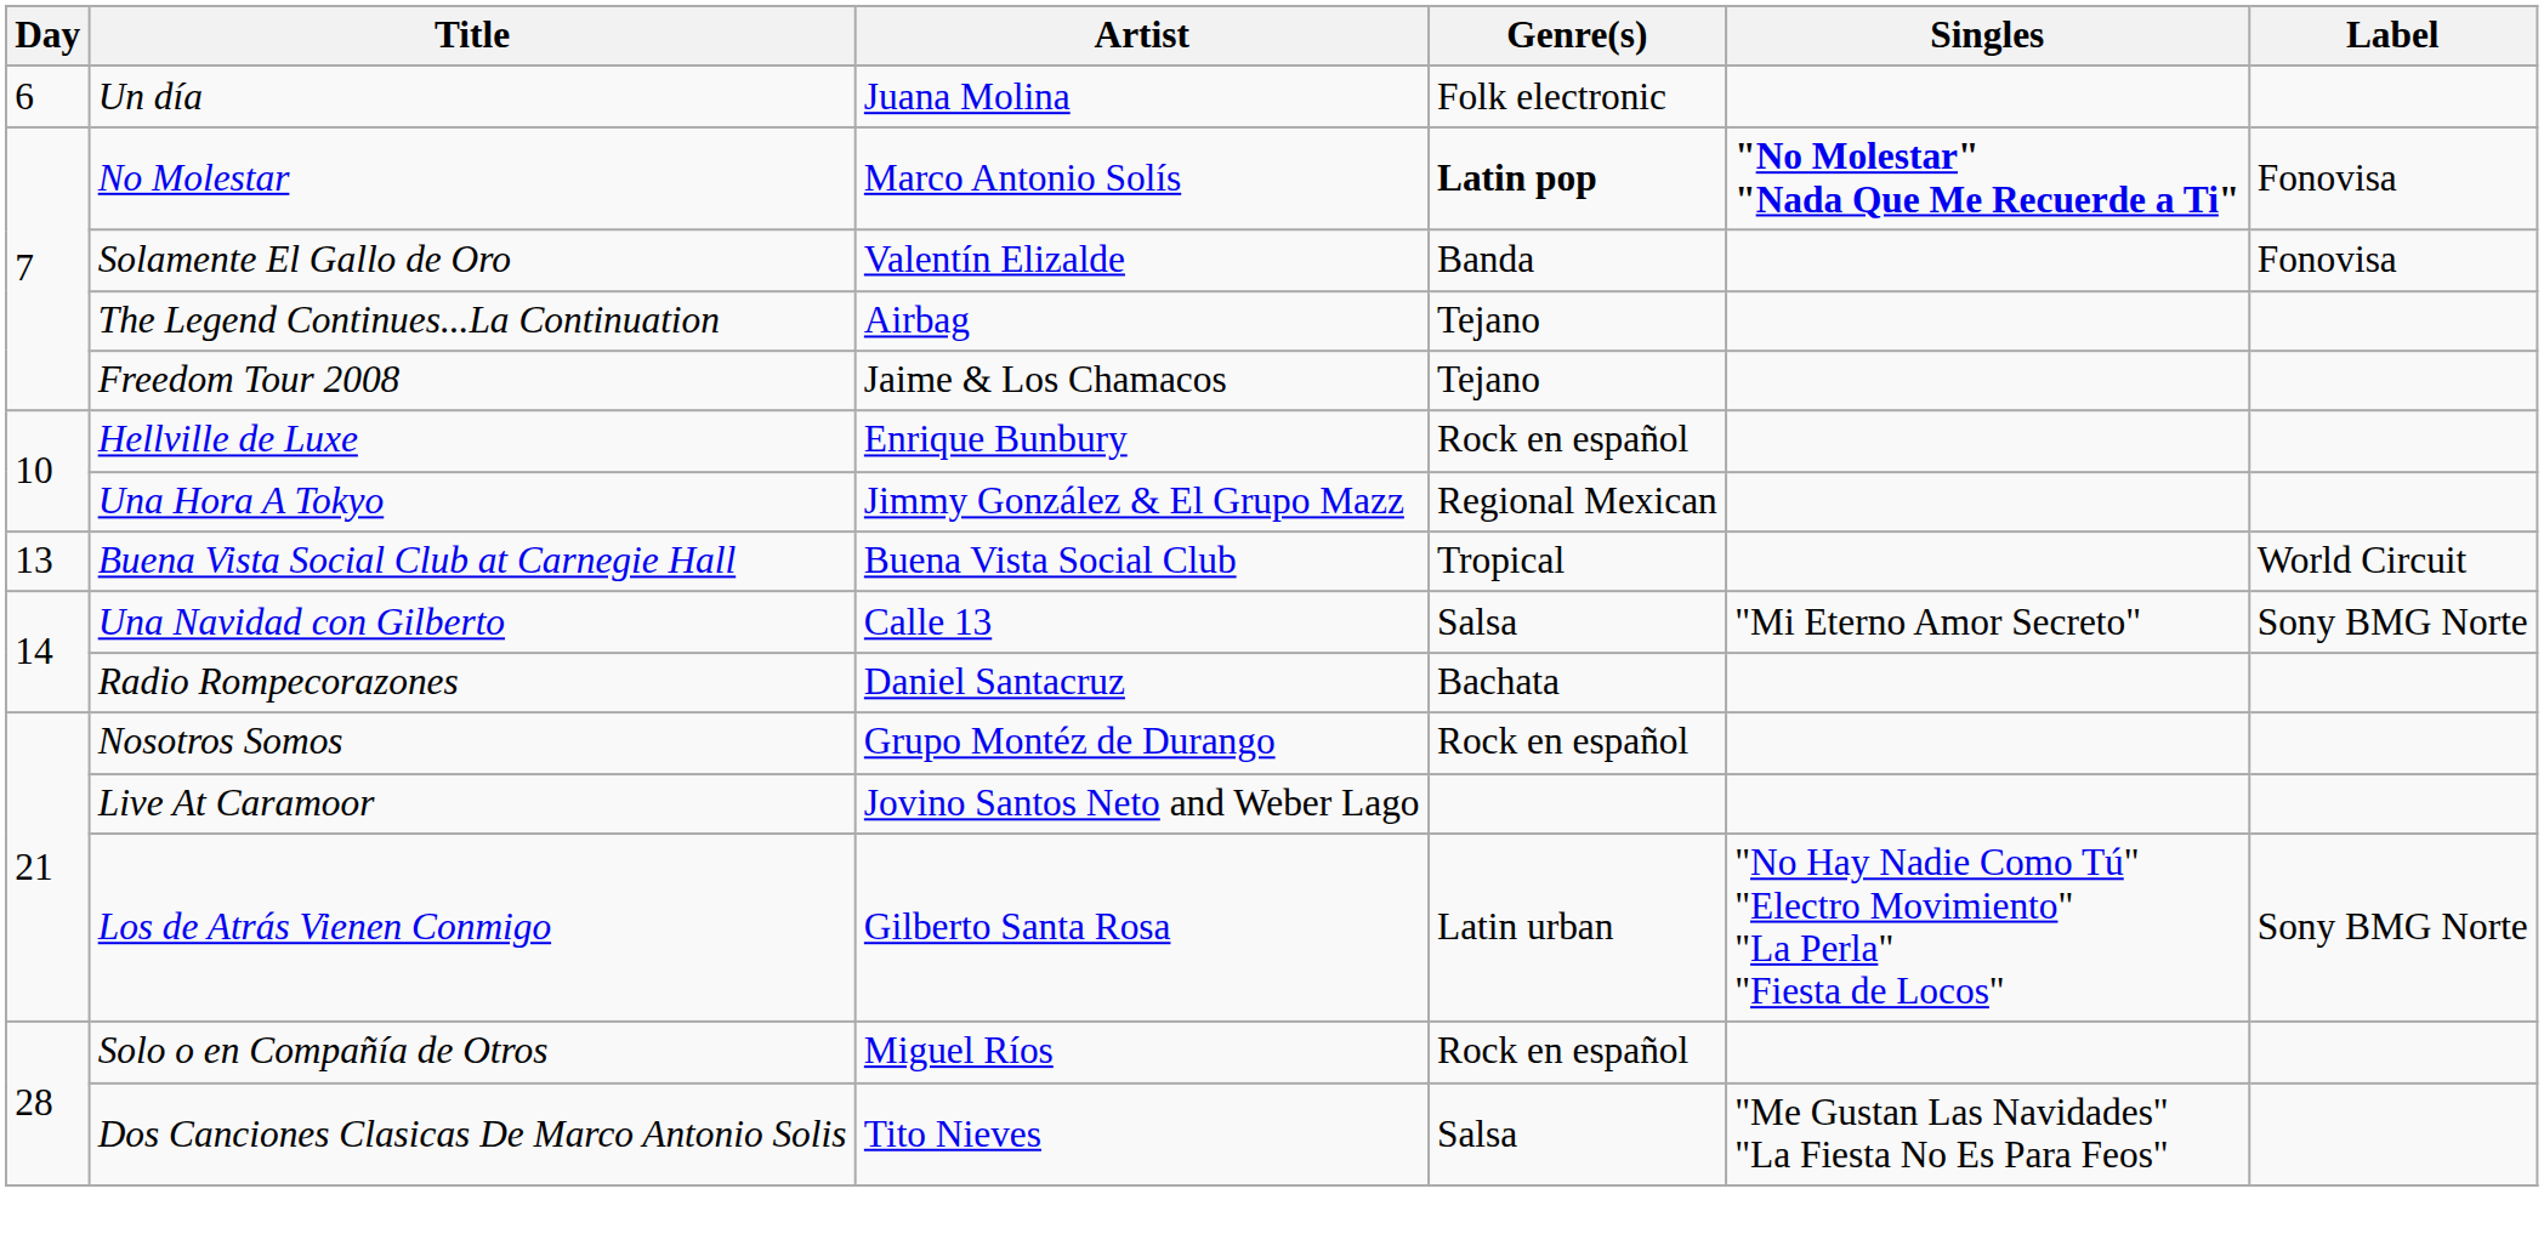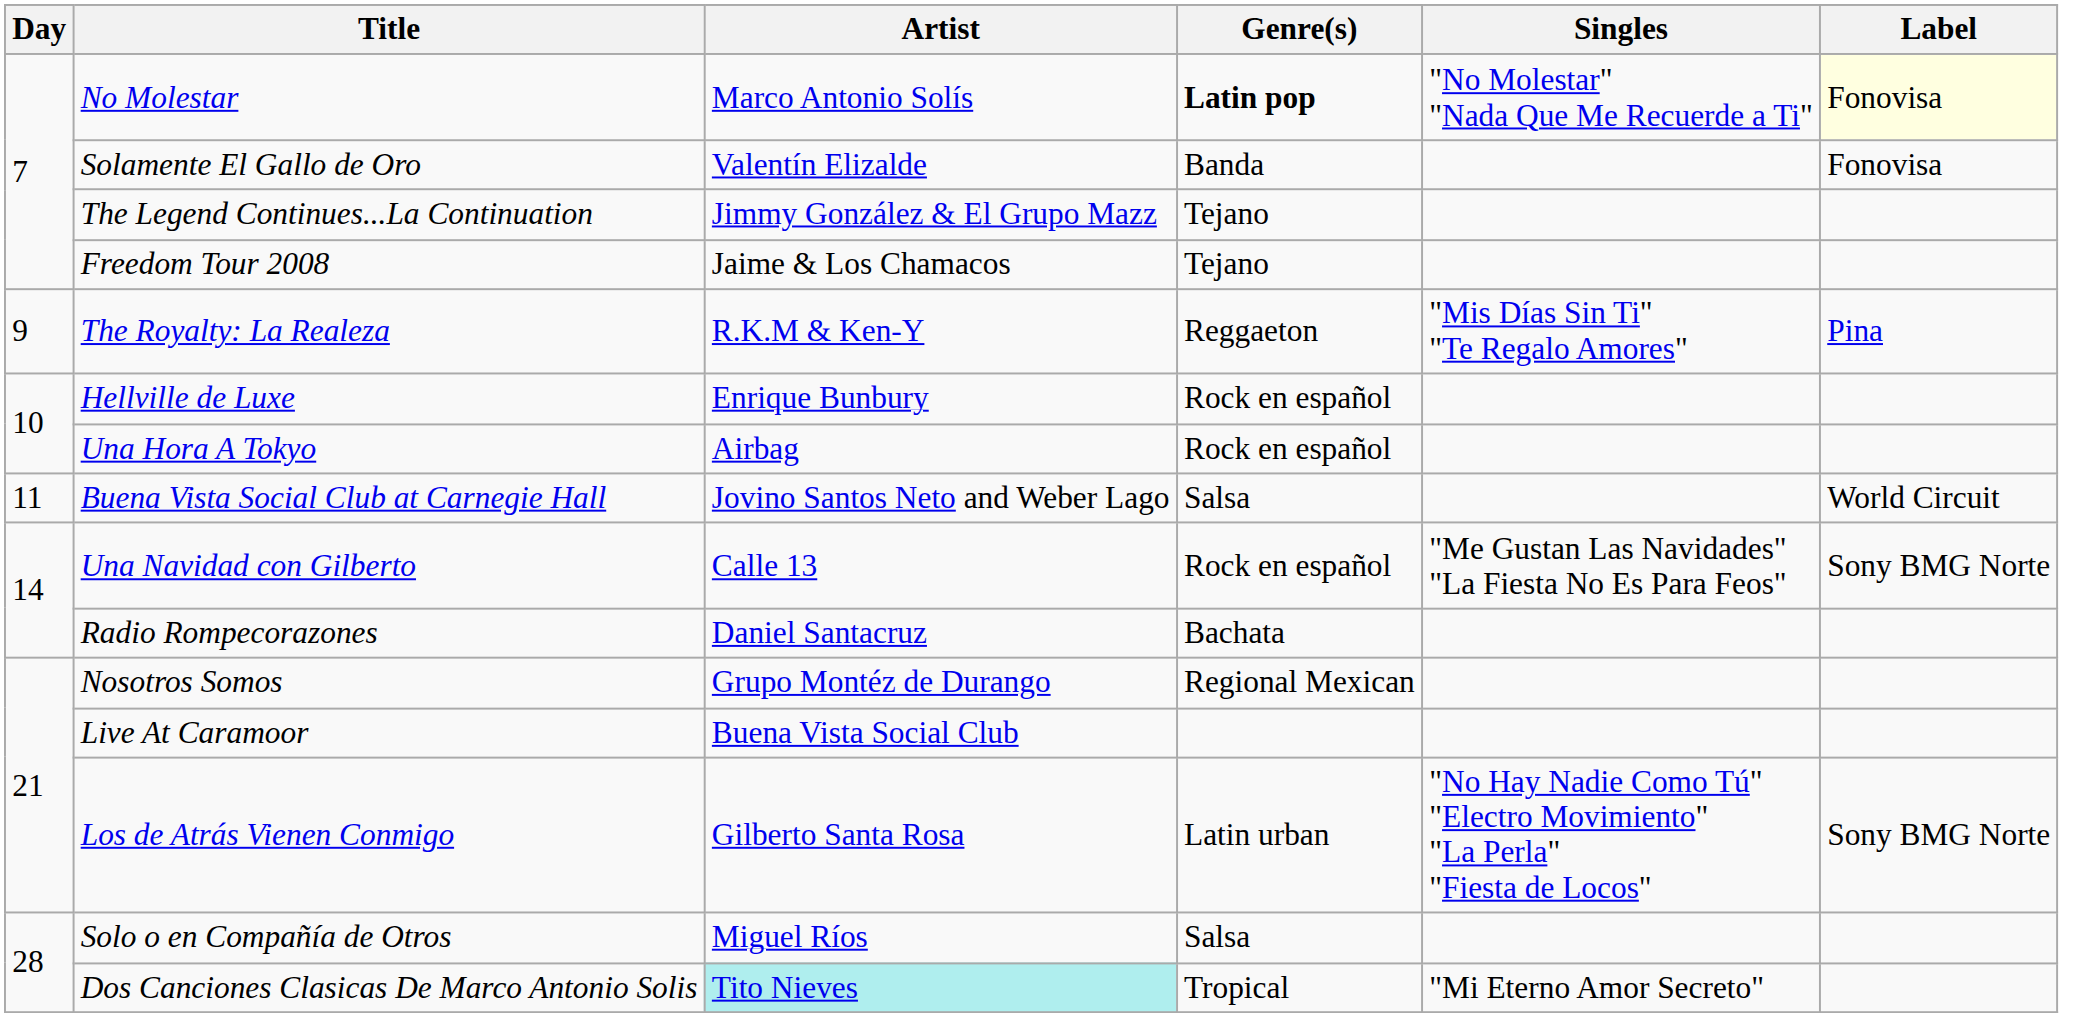 <table class="wikitable sortable" style="text-align: left;">
 <tr>
 <th>Day</th>
 <th>Title</th>
 <th>Artist</th>
 <th>Genre(s)</th>
 <th>Singles</th>
 <th>Label</th>
 </tr>
 <tr>
-<td>6</td>
-<td><em>Un día</em></td>
-<td><a href='#'>Juana Molina</a></td>
-<td>Folk electronic</td>
-<td></td>
-<td></td>
-</tr>
-<tr>
 <td rowspan="4">7</td>
 <td><em><a href='#'>No Molestar</a></em></td>
 <td><a href='#'>Marco Antonio Solís</a></td>
 <td><strong>Latin pop</strong></td>
-<td><strong>"<a href='#'>No Molestar</a>"<br>"<a href='#'>Nada Que Me Recuerde a Ti</a>"</strong></td>
-<td>Fonovisa</td>
+<td>"<a href='#'>No Molestar</a>"<br>"<a href='#'>Nada Que Me Recuerde a Ti</a>"</td>
+<td style="background: lightyellow;">Fonovisa</td>
 </tr>
 <tr>
 <td><em>Solamente El Gallo de Oro</em></td>
 <td><a href='#'>Valentín Elizalde</a></td>
 <td>Banda</td>
 <td></td>
 <td>Fonovisa</td>
 </tr>
 <tr>
 <td><em>The Legend Continues...La Continuation</em></td>
-<td><a href='#'>Airbag</a></td>
+<td><a href='#'>Jimmy González & El Grupo Mazz</a></td>
 <td>Tejano</td>
 <td></td>
 <td></td>
 </tr>
 <tr>
 <td><em>Freedom Tour 2008</em></td>
 <td>Jaime & Los Chamacos</td>
 <td>Tejano</td>
 <td></td>
 <td></td>
 </tr>
 <tr>
+<td>9</td>
+<td><em><a href='#'>The Royalty: La Realeza</a></em></td>
+<td><a href='#'>R.K.M & Ken-Y</a></td>
+<td>Reggaeton</td>
+<td>"<a href='#'>Mis Días Sin Ti</a>"<br>"<a href='#'>Te Regalo Amores</a>"</td>
+<td><a href='#'>Pina</a></td>
+</tr>
+<tr>
 <td rowspan="2">10</td>
 <td><em><a href='#'>Hellville de Luxe</a></em></td>
 <td><a href='#'>Enrique Bunbury</a></td>
 <td>Rock en español</td>
 <td></td>
 <td></td>
 </tr>
 <tr>
 <td><em><a href='#'>Una Hora A Tokyo</a></em></td>
-<td><a href='#'>Jimmy González & El Grupo Mazz</a></td>
-<td>Regional Mexican</td>
+<td><a href='#'>Airbag</a></td>
+<td>Rock en español</td>
 <td></td>
 <td></td>
 </tr>
 <tr>
-<td>13</td>
+<td>11</td>
 <td><em><a href='#'>Buena Vista Social Club at Carnegie Hall</a></em></td>
-<td><a href='#'>Buena Vista Social Club</a></td>
-<td>Tropical</td>
+<td><a href='#'>Jovino Santos Neto</a> and Weber Lago</td>
+<td>Salsa</td>
 <td></td>
 <td>World Circuit</td>
 </tr>
 <tr>
 <td rowspan="2">14</td>
 <td><em><a href='#'>Una Navidad con Gilberto</a></em></td>
 <td><a href='#'>Calle 13</a></td>
-<td>Salsa</td>
-<td>"Mi Eterno Amor Secreto"</td>
+<td>Rock en español</td>
+<td>"Me Gustan Las Navidades"<br>"La Fiesta No Es Para Feos"</td>
 <td>Sony BMG Norte</td>
 </tr>
 <tr>
 <td><em>Radio Rompecorazones</em></td>
 <td><a href='#'>Daniel Santacruz</a></td>
 <td>Bachata</td>
 <td></td>
 <td></td>
 </tr>
 <tr>
 <td rowspan="3">21</td>
 <td><em>Nosotros Somos</em></td>
 <td><a href='#'>Grupo Montéz de Durango</a></td>
-<td>Rock en español</td>
+<td>Regional Mexican</td>
 <td></td>
 <td></td>
 </tr>
 <tr>
 <td><em>Live At Caramoor</em></td>
-<td><a href='#'>Jovino Santos Neto</a> and Weber Lago</td>
+<td><a href='#'>Buena Vista Social Club</a></td>
 <td></td>
 <td></td>
 <td></td>
 </tr>
 <tr>
 <td><em><a href='#'>Los de Atrás Vienen Conmigo</a></em></td>
 <td><a href='#'>Gilberto Santa Rosa</a></td>
 <td>Latin urban</td>
 <td>"<a href='#'>No Hay Nadie Como Tú</a>"<br>"<a href='#'>Electro Movimiento</a>"<br>"<a href='#'>La Perla</a>"<br>"<a href='#'>Fiesta de Locos</a>"</td>
 <td>Sony BMG Norte</td>
 </tr>
 <tr>
 <td rowspan="2">28</td>
 <td><em>Solo o en Compañía de Otros</em></td>
 <td><a href='#'>Miguel Ríos</a></td>
-<td>Rock en español</td>
+<td>Salsa</td>
 <td></td>
 <td></td>
 </tr>
 <tr>
 <td><em>Dos Canciones Clasicas De Marco Antonio Solis</em></td>
-<td><a href='#'>Tito Nieves</a></td>
-<td>Salsa</td>
-<td>"Me Gustan Las Navidades"<br>"La Fiesta No Es Para Feos"</td>
+<td style="background: paleturquoise;"><a href='#'>Tito Nieves</a></td>
+<td>Tropical</td>
+<td>"Mi Eterno Amor Secreto"</td>
 <td></td>
 </tr>
 <tr>
 </tr>
 </table>
